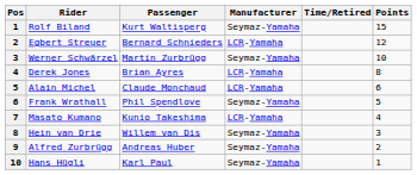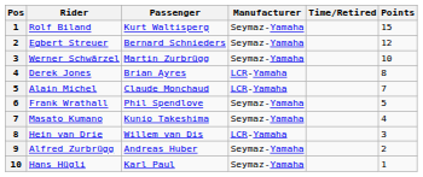 <table class="wikitable" style="font-size: 95%;">
 <tr>
 <th>Pos</th>
 <th>Rider</th>
 <th>Passenger</th>
 <th>Manufacturer</th>
 <th>Time/Retired</th>
 <th>Points</th>
 </tr>
 <tr>
 <th>1</th>
 <td> <a href='#'>Rolf Biland</a></td>
 <td> <a href='#'>Kurt Waltisperg</a></td>
 <td>Seymaz-<a href='#'>Yamaha</a></td>
 <td></td>
 <td>15</td>
 </tr>
 <tr>
 <th>2</th>
 <td> <a href='#'>Egbert Streuer</a></td>
 <td> <a href='#'>Bernard Schnieders</a></td>
-<td><a href='#'>LCR</a>-<a href='#'>Yamaha</a></td>
+<td>Seymaz-<a href='#'>Yamaha</a></td>
 <td></td>
 <td>12</td>
 </tr>
 <tr>
 <th>3</th>
 <td> <a href='#'>Werner Schwärzel</a></td>
 <td> <a href='#'>Martin Zurbrügg</a></td>
 <td>Seymaz-<a href='#'>Yamaha</a></td>
 <td></td>
 <td>10</td>
 </tr>
 <tr>
 <th>4</th>
 <td> <a href='#'>Derek Jones</a></td>
 <td> <a href='#'>Brian Ayres</a></td>
 <td><a href='#'>LCR</a>-<a href='#'>Yamaha</a></td>
 <td></td>
 <td>8</td>
 </tr>
 <tr>
 <th>5</th>
 <td> <a href='#'>Alain Michel</a></td>
 <td> <a href='#'>Claude Monchaud</a></td>
 <td><a href='#'>LCR</a>-<a href='#'>Yamaha</a></td>
 <td></td>
-<td>6</td>
+<td>7</td>
 </tr>
 <tr>
 <th>6</th>
 <td> <a href='#'>Frank Wrathall</a></td>
 <td> <a href='#'>Phil Spendlove</a></td>
 <td>Seymaz-<a href='#'>Yamaha</a></td>
 <td></td>
 <td>5</td>
 </tr>
 <tr>
 <th>7</th>
 <td> <a href='#'>Masato Kumano</a></td>
 <td> <a href='#'>Kunio Takeshima</a></td>
-<td><a href='#'>LCR</a>-<a href='#'>Yamaha</a></td>
+<td>Seymaz-<a href='#'>Yamaha</a></td>
 <td></td>
 <td>4</td>
 </tr>
 <tr>
 <th>8</th>
 <td> <a href='#'>Hein van Drie</a></td>
 <td> <a href='#'>Willem van Dis</a></td>
-<td>Seymaz-<a href='#'>Yamaha</a></td>
+<td><a href='#'>LCR</a>-<a href='#'>Yamaha</a></td>
 <td></td>
 <td>3</td>
 </tr>
 <tr>
 <th>9</th>
 <td> <a href='#'>Alfred Zurbrügg</a></td>
 <td> <a href='#'>Andreas Huber</a></td>
 <td>Seymaz-<a href='#'>Yamaha</a></td>
 <td></td>
 <td>2</td>
 </tr>
 <tr>
 <th>10</th>
 <td> <a href='#'>Hans Hügli</a></td>
 <td> <a href='#'>Karl Paul</a></td>
 <td>Seymaz-<a href='#'>Yamaha</a></td>
 <td></td>
 <td>1</td>
 </tr>
 </table>
